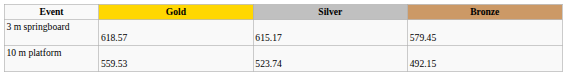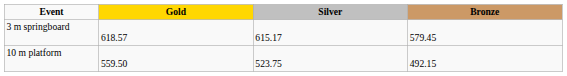 <table class="wikitable" style="text-align:left">
 <tr align="center">
 <td width=150><strong>Event</strong></td>
 <td width=250 bgcolor=gold><strong>Gold</strong></td>
 <td width=250 bgcolor=silver><strong>Silver</strong></td>
 <td width=250 bgcolor=CC9966><strong>Bronze</strong></td>
 </tr>
 <tr valign="top">
 <td>3 m springboard<br><div></div></td>
 <td> <br> 618.57</td>
 <td> <br> 615.17</td>
 <td> <br> 579.45</td>
 </tr>
 <tr valign="top">
 <td>10 m platform<br><div></div></td>
-<td> <br> 559.53</td>
-<td> <br> 523.74</td>
+<td> <br> 559.50</td>
+<td> <br> 523.75</td>
 <td> <br> 492.15</td>
 </tr>
 </table>
